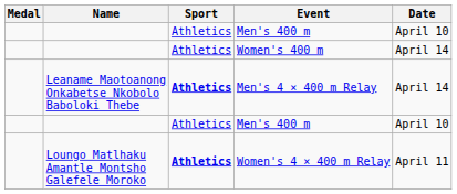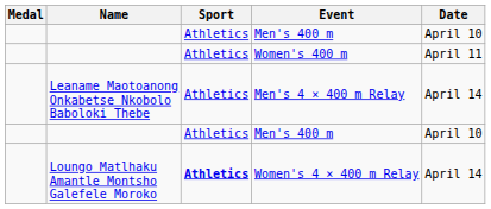 <table class="wikitable sortable">
 <tr>
 <th>Medal</th>
 <th>Name</th>
 <th>Sport</th>
 <th>Event</th>
 <th>Date</th>
 </tr>
 <tr>
 <td></td>
 <td></td>
 <td><a href='#'>Athletics</a></td>
 <td><a href='#'>Men's 400 m</a></td>
 <td>April 10</td>
 </tr>
 <tr>
 <td></td>
 <td></td>
 <td><a href='#'>Athletics</a></td>
 <td><a href='#'>Women's 400 m</a></td>
-<td>April 14</td>
+<td>April 11</td>
 </tr>
 <tr>
 <td></td>
 <td><br><a href='#'>Leaname Maotoanong</a><br><a href='#'>Onkabetse Nkobolo</a><br><a href='#'>Baboloki Thebe</a></td>
-<td><strong><a href='#'>Athletics</a></strong></td>
+<td><a href='#'>Athletics</a></td>
 <td><a href='#'>Men's 4 × 400 m Relay</a></td>
 <td>April 14</td>
 </tr>
 <tr>
 <td></td>
 <td></td>
 <td><a href='#'>Athletics</a></td>
 <td><a href='#'>Men's 400 m</a></td>
 <td>April 10</td>
 </tr>
 <tr>
 <td></td>
 <td><br><a href='#'>Loungo Matlhaku</a><br><a href='#'>Amantle Montsho</a><br><a href='#'>Galefele Moroko</a></td>
 <td><strong><a href='#'>Athletics</a></strong></td>
 <td><a href='#'>Women's 4 × 400 m Relay</a></td>
-<td>April 11</td>
+<td>April 14</td>
 </tr>
 </table>
